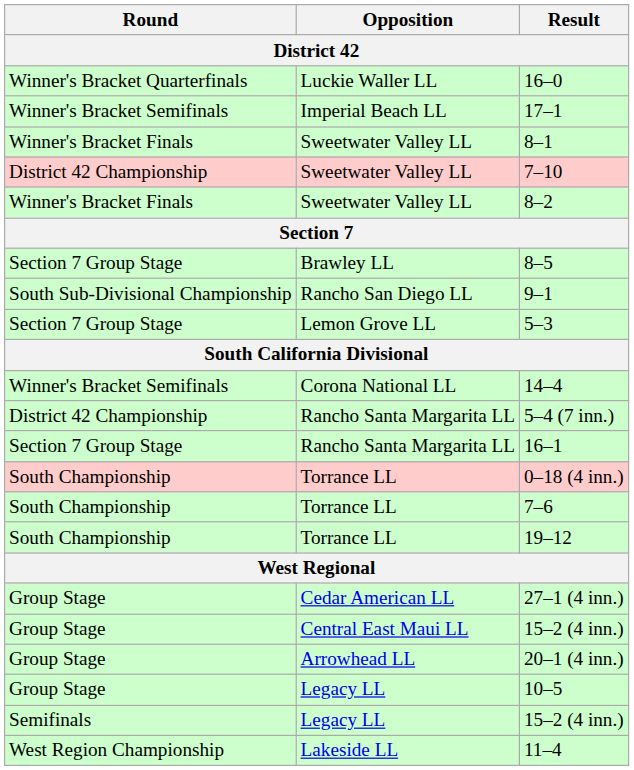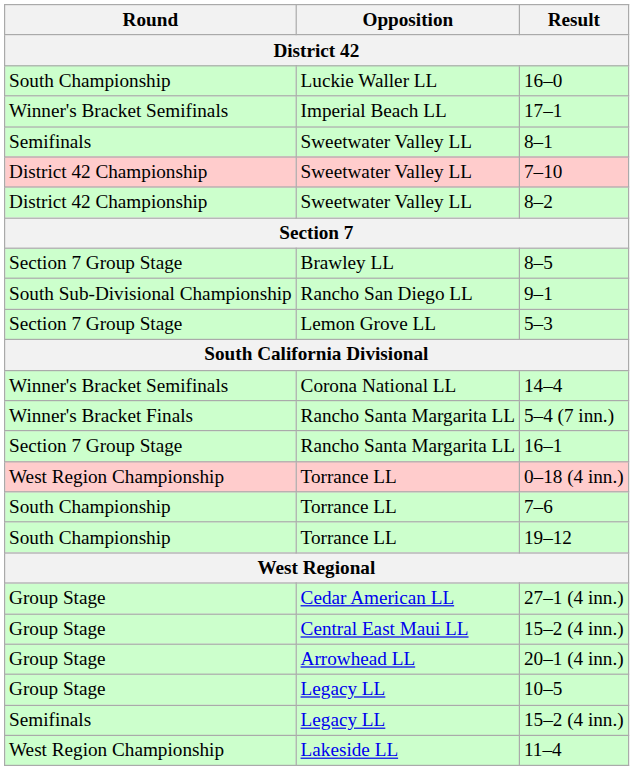 <table class="wikitable">
 <tr>
 <th>Round</th>
 <th>Opposition</th>
 <th>Result</th>
 </tr>
 <tr>
 <th colspan=3>District 42</th>
 </tr>
 <tr bgcolor=ccffcc>
-<td>Winner's Bracket Quarterfinals</td>
+<td>South Championship</td>
 <td> Luckie Waller LL</td>
 <td>16–0</td>
 </tr>
 <tr bgcolor=ccffcc>
 <td>Winner's Bracket Semifinals</td>
 <td> Imperial Beach LL</td>
 <td>17–1</td>
 </tr>
 <tr bgcolor=ccffcc>
-<td>Winner's Bracket Finals</td>
+<td>Semifinals</td>
 <td> Sweetwater Valley LL</td>
 <td>8–1</td>
 </tr>
 <tr bgcolor=ffcccc>
 <td>District 42 Championship</td>
 <td> Sweetwater Valley LL</td>
 <td>7–10</td>
 </tr>
 <tr bgcolor=ccffcc>
-<td>Winner's Bracket Finals</td>
+<td>District 42 Championship</td>
 <td> Sweetwater Valley LL</td>
 <td>8–2</td>
 </tr>
 <tr>
 <th colspan=3>Section 7</th>
 </tr>
 <tr bgcolor=ccffcc>
 <td>Section 7 Group Stage</td>
 <td> Brawley LL</td>
 <td>8–5</td>
 </tr>
 <tr bgcolor=ccffcc>
 <td>South Sub-Divisional Championship</td>
 <td> Rancho San Diego LL</td>
 <td>9–1</td>
 </tr>
 <tr bgcolor=ccffcc>
 <td>Section 7 Group Stage</td>
 <td> Lemon Grove LL</td>
 <td>5–3</td>
 </tr>
 <tr>
 <th colspan=3>South California Divisional</th>
 </tr>
 <tr bgcolor=ccffcc>
 <td>Winner's Bracket Semifinals</td>
 <td> Corona National LL</td>
 <td>14–4</td>
 </tr>
 <tr bgcolor=ccffcc>
-<td>District 42 Championship</td>
+<td>Winner's Bracket Finals</td>
 <td> Rancho Santa Margarita LL</td>
 <td>5–4 (7 inn.)</td>
 </tr>
 <tr bgcolor=ccffcc>
 <td>Section 7 Group Stage</td>
 <td> Rancho Santa Margarita LL</td>
 <td>16–1</td>
 </tr>
 <tr bgcolor=ffcccc>
-<td>South Championship</td>
+<td>West Region Championship</td>
 <td> Torrance LL</td>
 <td>0–18 (4 inn.)</td>
 </tr>
 <tr bgcolor=ccffcc>
 <td>South Championship</td>
 <td> Torrance LL</td>
 <td>7–6</td>
 </tr>
 <tr bgcolor=ccffcc>
 <td>South Championship</td>
 <td> Torrance LL</td>
 <td>19–12</td>
 </tr>
 <tr>
 <th colspan=3>West Regional</th>
 </tr>
 <tr bgcolor=ccffcc>
 <td>Group Stage</td>
 <td> <a href='#'>Cedar American LL</a></td>
 <td>27–1 (4 inn.)</td>
 </tr>
 <tr bgcolor=ccffcc>
 <td>Group Stage</td>
 <td> <a href='#'>Central East Maui LL</a></td>
 <td>15–2 (4 inn.)</td>
 </tr>
 <tr bgcolor=ccffcc>
 <td>Group Stage</td>
 <td> <a href='#'>Arrowhead LL</a></td>
 <td>20–1 (4 inn.)</td>
 </tr>
 <tr bgcolor=ccffcc>
 <td>Group Stage</td>
 <td> <a href='#'>Legacy LL</a></td>
 <td>10–5</td>
 </tr>
 <tr bgcolor=ccffcc>
 <td>Semifinals</td>
 <td> <a href='#'>Legacy LL</a></td>
 <td>15–2 (4 inn.)</td>
 </tr>
 <tr bgcolor=ccffcc>
 <td>West Region Championship</td>
 <td> <a href='#'>Lakeside LL</a></td>
 <td>11–4</td>
 </tr>
 </table>
